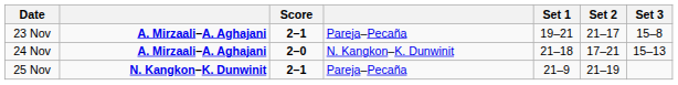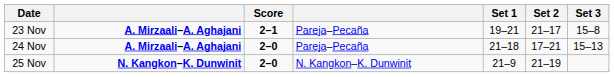 <table class="wikitable" style="text-align: center; font-size:90% ">
 <tr>
 <th width="60">Date</th>
 <th align="right" width="250"></th>
 <th width="60">Score</th>
 <th align="left" width="250"></th>
 <th width="50">Set 1</th>
 <th width="50">Set 2</th>
 <th width="50">Set 3</th>
 </tr>
 <tr>
 <td>23 Nov</td>
 <td align=right><strong><a href='#'>A. Mirzaali</a>–<a href='#'>A. Aghajani</a> </strong></td>
 <td align=center><strong>2–1</strong></td>
 <td align=left> <a href='#'>Pareja</a>–<a href='#'>Pecaña</a></td>
 <td>19–21</td>
 <td>21–17</td>
 <td>15–8</td>
 </tr>
 <tr>
 <td>24 Nov</td>
 <td align=right><strong><a href='#'>A. Mirzaali</a>–<a href='#'>A. Aghajani</a> </strong></td>
 <td align=center><strong>2–0</strong></td>
-<td align=left> <a href='#'>N. Kangkon</a>–<a href='#'>K. Dunwinit</a></td>
+<td align=left> <a href='#'>Pareja</a>–<a href='#'>Pecaña</a></td>
 <td>21–18</td>
 <td>17–21</td>
 <td>15–13</td>
 </tr>
 <tr>
 <td>25 Nov</td>
 <td align=right><strong><a href='#'>N. Kangkon</a>–<a href='#'>K. Dunwinit</a> </strong></td>
-<td align=center><strong>2–1</strong></td>
-<td align=left> <a href='#'>Pareja</a>–<a href='#'>Pecaña</a></td>
+<td align=center><strong>2–0</strong></td>
+<td align=left> <a href='#'>N. Kangkon</a>–<a href='#'>K. Dunwinit</a></td>
 <td>21–9</td>
 <td>21–19</td>
 <td></td>
 </tr>
 </table>
